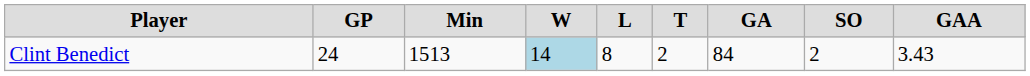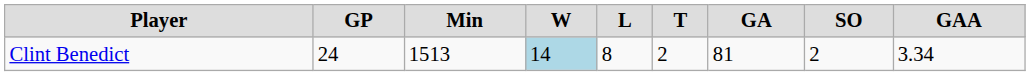 <table class="wikitable" width="50%">
 <tr align="center"  bgcolor="#dddddd">
 <td><strong>Player</strong></td>
 <td><strong>GP</strong></td>
 <td><strong>Min</strong></td>
 <td><strong>W</strong></td>
 <td><strong>L</strong></td>
 <td><strong>T</strong></td>
 <td><strong>GA</strong></td>
 <td><strong>SO</strong></td>
 <td><strong>GAA</strong></td>
 </tr>
 <tr>
 <td><a href='#'>Clint Benedict</a></td>
 <td>24</td>
 <td>1513</td>
 <td style="background: lightblue;">14</td>
 <td>8</td>
 <td>2</td>
-<td>84</td>
+<td>81</td>
 <td>2</td>
-<td>3.43</td>
+<td>3.34</td>
 </tr>
 </table>
